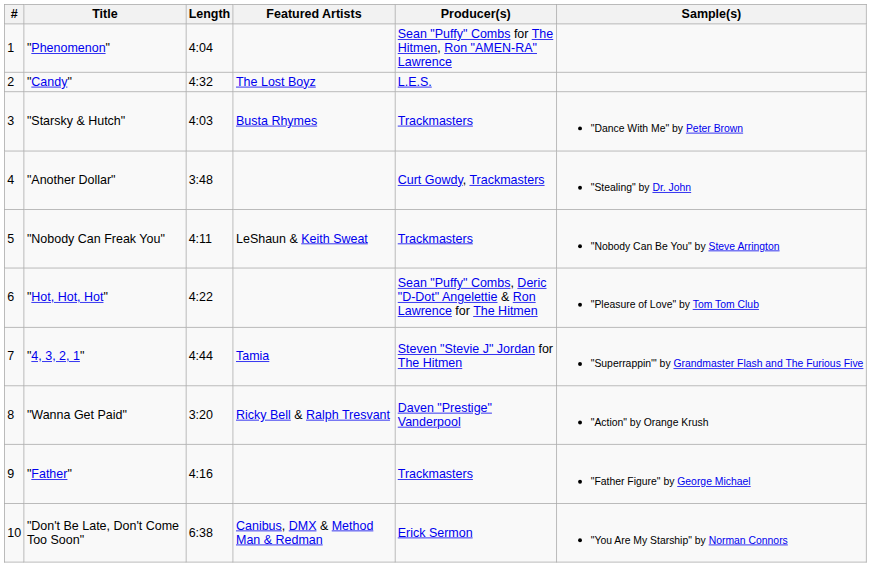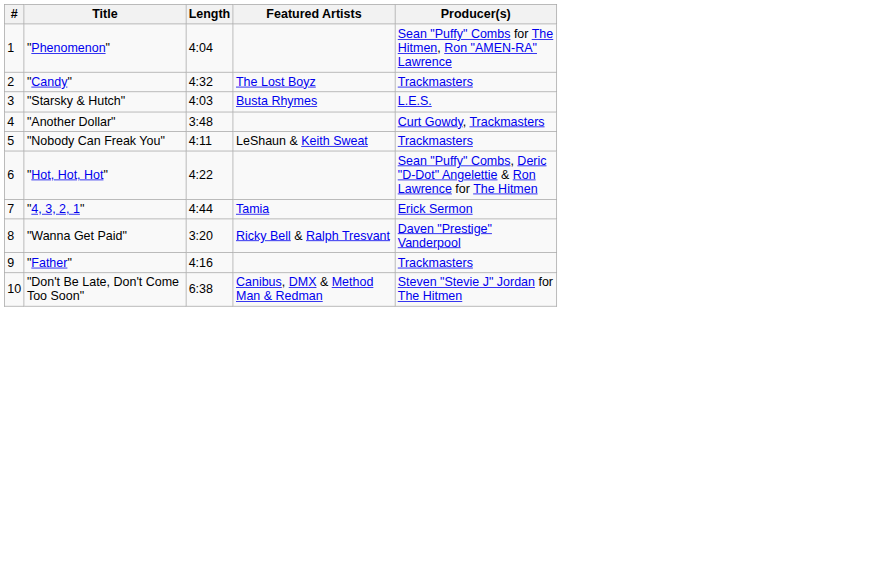 <table class="wikitable">
 <tr>
 <th align="center">#</th>
 <th align="center" width="200">Title</th>
 <th align="center" width="20">Length</th>
 <th align="center" width="200">Featured Artists</th>
 <th align="center" width="200">Producer(s)</th>
-<th align="center" width=>Sample(s)</th>
 </tr>
 <tr>
 <td>1</td>
 <td>"<a href='#'>Phenomenon</a>"</td>
 <td>4:04</td>
 <td></td>
 <td><a href='#'>Sean "Puffy" Combs</a> for <a href='#'>The Hitmen</a>, <a href='#'>Ron "AMEN-RA" Lawrence</a></td>
-<td></td>
 </tr>
 <tr>
 <td>2</td>
 <td>"<a href='#'>Candy</a>"</td>
 <td>4:32</td>
 <td><a href='#'>The Lost Boyz</a></td>
-<td><a href='#'>L.E.S.</a></td>
-<td></td>
+<td><a href='#'>Trackmasters</a></td>
 </tr>
 <tr>
 <td>3</td>
 <td>"Starsky & Hutch"</td>
 <td>4:03</td>
 <td><a href='#'>Busta Rhymes</a></td>
-<td><a href='#'>Trackmasters</a></td>
-<td><br><ul><li><small>"Dance With Me" by <a href='#'>Peter Brown</a></small></li></ul></td>
+<td><a href='#'>L.E.S.</a></td>
 </tr>
 <tr>
 <td>4</td>
 <td>"Another Dollar"</td>
 <td>3:48</td>
 <td></td>
 <td><a href='#'>Curt Gowdy</a>, <a href='#'>Trackmasters</a></td>
-<td><br><ul><li><small>"Stealing" by <a href='#'>Dr. John</a></small></li></ul></td>
 </tr>
 <tr>
 <td>5</td>
 <td>"Nobody Can Freak You"</td>
 <td>4:11</td>
 <td>LeShaun & <a href='#'>Keith Sweat</a></td>
 <td><a href='#'>Trackmasters</a></td>
-<td><br><ul><li><small>"Nobody Can Be You" by <a href='#'>Steve Arrington</a></small></li></ul></td>
 </tr>
 <tr>
 <td>6</td>
 <td>"<a href='#'>Hot, Hot, Hot</a>"</td>
 <td>4:22</td>
 <td></td>
 <td><a href='#'>Sean "Puffy" Combs</a>, <a href='#'>Deric "D-Dot" Angelettie</a> & <a href='#'>Ron Lawrence</a> for <a href='#'>The Hitmen</a></td>
-<td><br><ul><li><small>"Pleasure of Love" by <a href='#'>Tom Tom Club</a></small></li></ul></td>
 </tr>
 <tr>
 <td>7</td>
 <td>"<a href='#'>4, 3, 2, 1</a>"</td>
 <td>4:44</td>
 <td><a href='#'>Tamia</a></td>
-<td><a href='#'>Steven "Stevie J" Jordan</a> for <a href='#'>The Hitmen</a></td>
-<td><br><ul><li><small>"Superrappin'" by <a href='#'>Grandmaster Flash and The Furious Five</a></small></li></ul></td>
+<td><a href='#'>Erick Sermon</a></td>
 </tr>
 <tr>
 <td>8</td>
 <td>"Wanna Get Paid"</td>
 <td>3:20</td>
 <td><a href='#'>Ricky Bell</a> & <a href='#'>Ralph Tresvant</a></td>
 <td><a href='#'>Daven "Prestige" Vanderpool</a></td>
-<td><br><ul><li><small>"Action" by Orange Krush</small></li></ul></td>
 </tr>
 <tr>
 <td>9</td>
 <td>"<a href='#'>Father</a>"</td>
 <td>4:16</td>
 <td></td>
 <td><a href='#'>Trackmasters</a></td>
-<td><br><ul><li><small>"Father Figure" by <a href='#'>George Michael</a></small></li></ul></td>
 </tr>
 <tr>
 <td>10</td>
 <td>"Don't Be Late, Don't Come Too Soon"</td>
 <td>6:38</td>
 <td><a href='#'>Canibus</a>, <a href='#'>DMX</a> & <a href='#'>Method Man & Redman</a></td>
-<td><a href='#'>Erick Sermon</a></td>
-<td><br><ul><li><small>"You Are My Starship" by <a href='#'>Norman Connors</a></small></li></ul></td>
+<td><a href='#'>Steven "Stevie J" Jordan</a> for <a href='#'>The Hitmen</a></td>
 </tr>
 </table>
